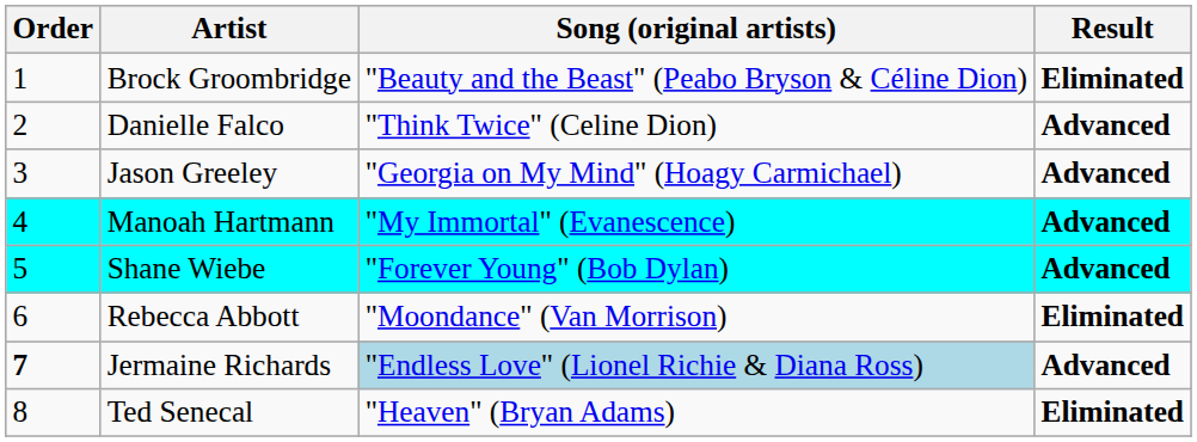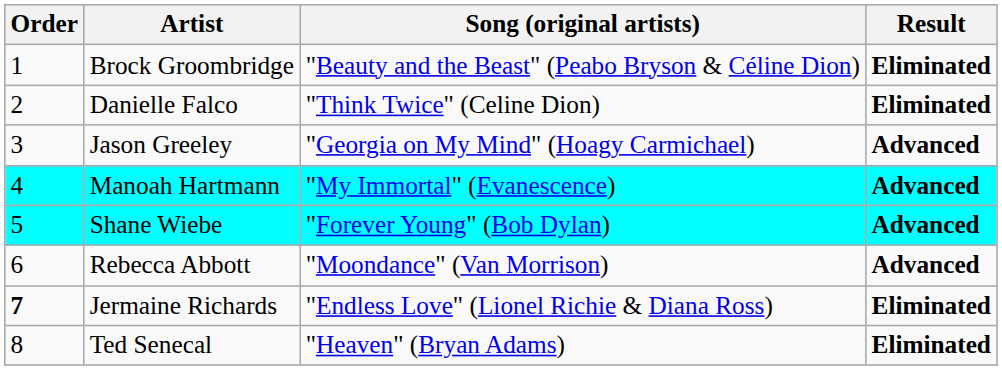 <table class=wikitable>
 <tr>
 <th>Order</th>
 <th>Artist</th>
 <th>Song (original artists)</th>
 <th>Result</th>
 </tr>
 <tr>
 <td>1</td>
 <td>Brock Groombridge</td>
 <td>"<a href='#'>Beauty and the Beast</a>" (<a href='#'>Peabo Bryson</a> & <a href='#'>Céline Dion</a>)</td>
 <td><strong>Eliminated</strong></td>
 </tr>
 <tr>
 <td>2</td>
 <td>Danielle Falco</td>
 <td>"<a href='#'>Think Twice</a>" (Celine Dion)</td>
-<td><strong>Advanced</strong></td>
+<td><strong>Eliminated</strong></td>
 </tr>
 <tr>
 <td>3</td>
 <td>Jason Greeley</td>
 <td>"<a href='#'>Georgia on My Mind</a>" (<a href='#'>Hoagy Carmichael</a>)</td>
 <td><strong>Advanced</strong></td>
 </tr>
 <tr style="background:cyan;">
 <td>4</td>
 <td>Manoah Hartmann</td>
 <td>"<a href='#'>My Immortal</a>" (<a href='#'>Evanescence</a>)</td>
 <td><strong>Advanced</strong></td>
 </tr>
 <tr style="background:cyan;">
 <td>5</td>
 <td>Shane Wiebe</td>
 <td>"<a href='#'>Forever Young</a>" (<a href='#'>Bob Dylan</a>)</td>
 <td><strong>Advanced</strong></td>
 </tr>
 <tr>
 <td>6</td>
 <td>Rebecca Abbott</td>
 <td>"<a href='#'>Moondance</a>" (<a href='#'>Van Morrison</a>)</td>
-<td><strong>Eliminated</strong></td>
+<td><strong>Advanced</strong></td>
 </tr>
 <tr>
 <td><strong>7</strong></td>
 <td>Jermaine Richards</td>
-<td style="background: lightblue;">"<a href='#'>Endless Love</a>" (<a href='#'>Lionel Richie</a> & <a href='#'>Diana Ross</a>)</td>
-<td><strong>Advanced</strong></td>
+<td>"<a href='#'>Endless Love</a>" (<a href='#'>Lionel Richie</a> & <a href='#'>Diana Ross</a>)</td>
+<td><strong>Eliminated</strong></td>
 </tr>
 <tr>
 <td>8</td>
 <td>Ted Senecal</td>
 <td>"<a href='#'>Heaven</a>" (<a href='#'>Bryan Adams</a>)</td>
 <td><strong>Eliminated</strong></td>
 </tr>
 </table>
